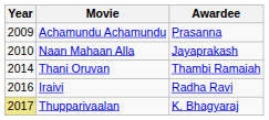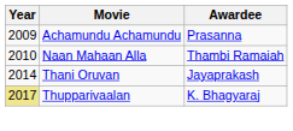 <table class="wikitable">
 <tr>
 <th>Year</th>
 <th>Movie</th>
 <th>Awardee</th>
 </tr>
 <tr>
 <td>2009</td>
 <td><a href='#'>Achamundu Achamundu</a></td>
 <td><a href='#'>Prasanna</a></td>
 </tr>
 <tr>
 <td>2010</td>
 <td><a href='#'>Naan Mahaan Alla</a></td>
-<td><a href='#'>Jayaprakash</a></td>
+<td><a href='#'>Thambi Ramaiah</a></td>
 </tr>
 <tr>
 <td>2014</td>
 <td><a href='#'>Thani Oruvan</a></td>
-<td><a href='#'>Thambi Ramaiah</a></td>
-</tr>
-<tr>
-<td>2016</td>
-<td><a href='#'>Iraivi</a></td>
-<td><a href='#'>Radha Ravi</a></td>
+<td><a href='#'>Jayaprakash</a></td>
 </tr>
 <tr>
 <td style="background: khaki;">2017</td>
 <td><a href='#'>Thupparivaalan</a></td>
 <td><a href='#'>K. Bhagyaraj</a></td>
 </tr>
 </table>
